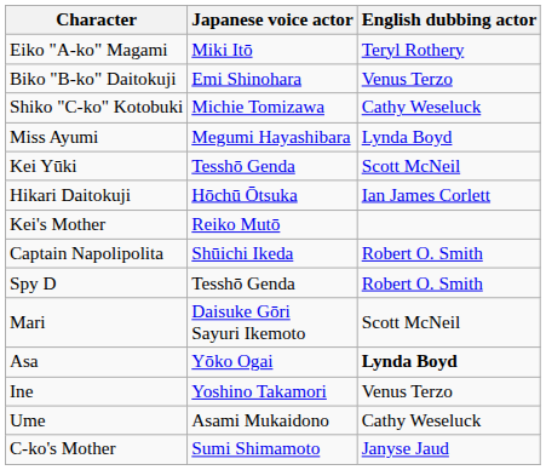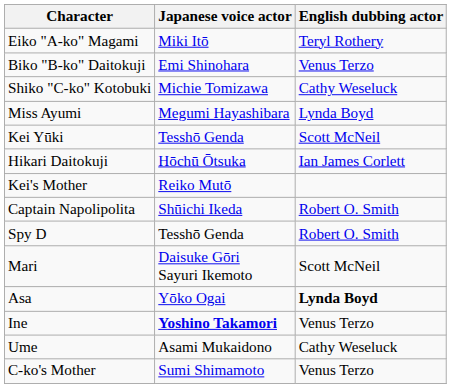 <table class="wikitable">
 <tr>
 <th>Character</th>
 <th>Japanese voice actor</th>
 <th>English dubbing actor</th>
 </tr>
 <tr>
 <td>Eiko "A-ko" Magami</td>
 <td><a href='#'>Miki Itō</a></td>
 <td><a href='#'>Teryl Rothery</a></td>
 </tr>
 <tr>
 <td>Biko "B-ko" Daitokuji</td>
 <td><a href='#'>Emi Shinohara</a></td>
 <td><a href='#'>Venus Terzo</a></td>
 </tr>
 <tr>
 <td>Shiko "C-ko" Kotobuki</td>
 <td><a href='#'>Michie Tomizawa</a></td>
 <td><a href='#'>Cathy Weseluck</a></td>
 </tr>
 <tr>
 <td>Miss Ayumi</td>
 <td><a href='#'>Megumi Hayashibara</a></td>
 <td><a href='#'>Lynda Boyd</a></td>
 </tr>
 <tr>
 <td>Kei Yūki</td>
 <td><a href='#'>Tesshō Genda</a></td>
 <td><a href='#'>Scott McNeil</a></td>
 </tr>
 <tr>
 <td>Hikari Daitokuji</td>
 <td><a href='#'>Hōchū Ōtsuka</a></td>
 <td><a href='#'>Ian James Corlett</a></td>
 </tr>
 <tr>
 <td>Kei's Mother</td>
 <td><a href='#'>Reiko Mutō</a></td>
 </tr>
 <tr>
 <td>Captain Napolipolita</td>
 <td><a href='#'>Shūichi Ikeda</a></td>
 <td><a href='#'>Robert O. Smith</a></td>
 </tr>
 <tr>
 <td>Spy D</td>
 <td>Tesshō Genda</td>
 <td><a href='#'>Robert O. Smith</a></td>
 </tr>
 <tr>
 <td>Mari</td>
 <td><a href='#'>Daisuke Gōri</a>  <br> Sayuri Ikemoto </td>
 <td>Scott McNeil </td>
 </tr>
 <tr>
 <td>Asa</td>
 <td><a href='#'>Yōko Ogai</a></td>
 <td><strong>Lynda Boyd</strong></td>
 </tr>
 <tr>
 <td>Ine</td>
-<td><a href='#'>Yoshino Takamori</a></td>
+<td><strong><a href='#'>Yoshino Takamori</a></strong></td>
 <td>Venus Terzo</td>
 </tr>
 <tr>
 <td>Ume</td>
 <td>Asami Mukaidono</td>
 <td>Cathy Weseluck</td>
 </tr>
 <tr>
 <td>C-ko's Mother</td>
 <td><a href='#'>Sumi Shimamoto</a></td>
-<td><a href='#'>Janyse Jaud</a></td>
+<td>Venus Terzo</td>
 </tr>
 </table>
